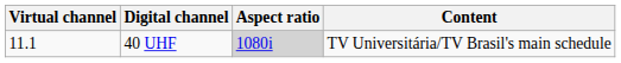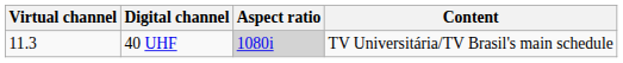 <table class = "wikitable">
 <tr>
 <th>Virtual channel</th>
 <th>Digital channel</th>
 <th>Aspect ratio</th>
 <th>Content</th>
 </tr>
 <tr>
-<td>11.1</td>
+<td>11.3</td>
 <td>40 <a href='#'>UHF</a></td>
 <td style="background: lightgrey;"><a href='#'>1080i</a></td>
 <td>TV Universitária/TV Brasil's main schedule</td>
 </tr>
 </table>
